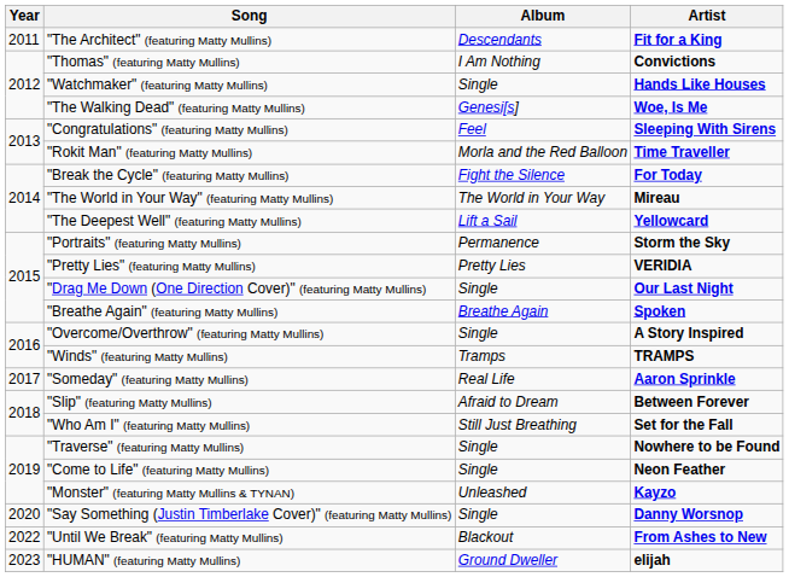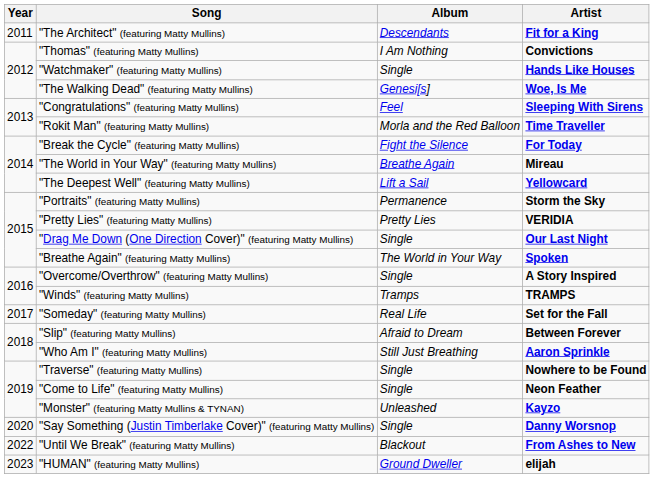 <table class="wikitable">
 <tr>
 <th>Year</th>
 <th>Song</th>
 <th>Album</th>
 <th>Artist</th>
 </tr>
 <tr>
 <td>2011</td>
 <td>"The Architect" <small>(featuring Matty Mullins)</small></td>
 <td><em><a href='#'>Descendants</a></em></td>
 <td><strong><a href='#'>Fit for a King</a></strong></td>
 </tr>
 <tr>
 <td rowspan=3>2012</td>
 <td>"Thomas" <small>(featuring Matty Mullins)</small></td>
 <td><em>I Am Nothing</em></td>
 <td><strong>Convictions</strong></td>
 </tr>
 <tr>
 <td>"Watchmaker" <small>(featuring Matty Mullins)</small></td>
 <td><em>Single</em></td>
 <td><strong><a href='#'>Hands Like Houses</a></strong></td>
 </tr>
 <tr>
 <td>"The Walking Dead" <small>(featuring Matty Mullins)</small></td>
 <td><em><a href='#'>Genesi[s</a>]</em></td>
 <td><strong><a href='#'>Woe, Is Me</a></strong></td>
 </tr>
 <tr>
 <td rowspan=2>2013</td>
 <td>"Congratulations" <small>(featuring Matty Mullins)</small></td>
 <td><em><a href='#'>Feel</a></em></td>
 <td><strong><a href='#'>Sleeping With Sirens</a></strong></td>
 </tr>
 <tr>
 <td>"Rokit Man" <small>(featuring Matty Mullins)</small></td>
 <td><em>Morla and the Red Balloon</em></td>
 <td><strong><a href='#'>Time Traveller</a></strong></td>
 </tr>
 <tr>
 <td rowspan=3>2014</td>
 <td>"Break the Cycle" <small>(featuring Matty Mullins)</small></td>
 <td><em><a href='#'>Fight the Silence</a></em></td>
 <td><strong><a href='#'>For Today</a></strong></td>
 </tr>
 <tr>
 <td>"The World in Your Way" <small>(featuring Matty Mullins)</small></td>
-<td><em>The World in Your Way</em></td>
+<td><em><a href='#'>Breathe Again</a></em></td>
 <td><strong>Mireau</strong></td>
 </tr>
 <tr>
 <td>"The Deepest Well" <small>(featuring Matty Mullins)</small></td>
 <td><em><a href='#'>Lift a Sail</a></em></td>
 <td><strong><a href='#'>Yellowcard</a></strong></td>
 </tr>
 <tr>
 <td rowspan=4>2015</td>
 <td>"Portraits" <small>(featuring Matty Mullins)</small></td>
 <td><em>Permanence</em></td>
 <td><strong>Storm the Sky</strong></td>
 </tr>
 <tr>
 <td>"Pretty Lies" <small>(featuring Matty Mullins)</small></td>
 <td><em>Pretty Lies</em></td>
 <td><strong>VERIDIA</strong></td>
 </tr>
 <tr>
 <td>"<a href='#'>Drag Me Down</a> (<a href='#'>One Direction</a> Cover)" <small>(featuring Matty Mullins)</small></td>
 <td><em>Single</em></td>
 <td><strong><a href='#'>Our Last Night</a></strong></td>
 </tr>
 <tr>
 <td>"Breathe Again" <small>(featuring Matty Mullins)</small></td>
-<td><em><a href='#'>Breathe Again</a></em></td>
+<td><em>The World in Your Way</em></td>
 <td><strong><a href='#'>Spoken</a></strong></td>
 </tr>
 <tr>
 <td rowspan=2>2016</td>
 <td>"Overcome/Overthrow" <small>(featuring Matty Mullins)</small></td>
 <td><em>Single</em></td>
 <td><strong>A Story Inspired</strong></td>
 </tr>
 <tr>
 <td>"Winds" <small>(featuring Matty Mullins)</small></td>
 <td><em>Tramps</em></td>
 <td><strong>TRAMPS</strong></td>
 </tr>
 <tr>
 <td>2017</td>
 <td>"Someday" <small>(featuring Matty Mullins)</small></td>
 <td><em>Real Life</em></td>
-<td><strong><a href='#'>Aaron Sprinkle</a></strong></td>
+<td><strong>Set for the Fall</strong></td>
 </tr>
 <tr>
 <td rowspan=2>2018</td>
 <td>"Slip" <small>(featuring Matty Mullins)</small></td>
 <td><em>Afraid to Dream</em></td>
 <td><strong>Between Forever</strong></td>
 </tr>
 <tr>
 <td>"Who Am I" <small>(featuring Matty Mullins)</small></td>
 <td><em>Still Just Breathing</em></td>
-<td><strong>Set for the Fall</strong></td>
+<td><strong><a href='#'>Aaron Sprinkle</a></strong></td>
 </tr>
 <tr>
 <td rowspan=3>2019</td>
 <td>"Traverse" <small>(featuring Matty Mullins)</small></td>
 <td><em>Single</em></td>
 <td><strong>Nowhere to be Found</strong></td>
 </tr>
 <tr>
 <td>"Come to Life" <small>(featuring Matty Mullins)</small></td>
 <td><em>Single</em></td>
 <td><strong>Neon Feather</strong></td>
 </tr>
 <tr>
 <td>"Monster" <small>(featuring Matty Mullins & TYNAN)</small></td>
 <td><em>Unleashed</em></td>
 <td><strong><a href='#'>Kayzo</a></strong></td>
 </tr>
 <tr>
 <td>2020</td>
 <td>"Say Something (<a href='#'>Justin Timberlake</a> Cover)" <small>(featuring Matty Mullins)</small></td>
 <td><em>Single</em></td>
 <td><strong><a href='#'>Danny Worsnop</a></strong></td>
 </tr>
 <tr>
 <td>2022</td>
 <td>"Until We Break" <small>(featuring Matty Mullins)</small></td>
 <td><em>Blackout</em></td>
 <td><strong><a href='#'>From Ashes to New</a></strong></td>
 </tr>
 <tr>
 <td>2023</td>
 <td>"HUMAN" <small>(featuring Matty Mullins)</small></td>
 <td><em><a href='#'>Ground Dweller</a></em></td>
 <td><strong>elijah</strong></td>
 </tr>
 </table>
